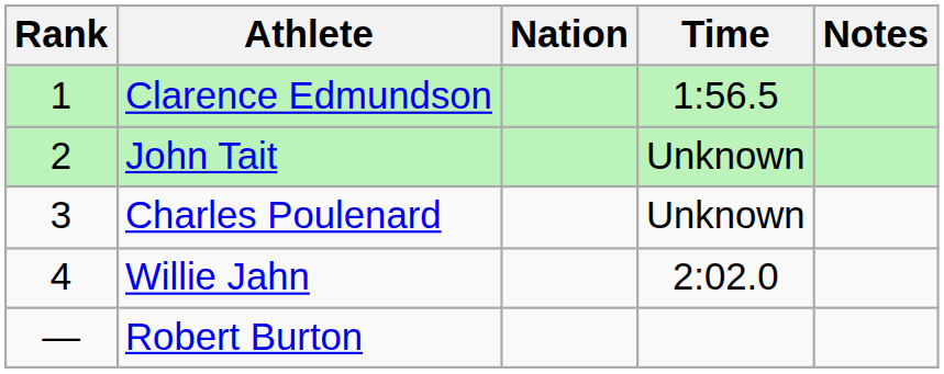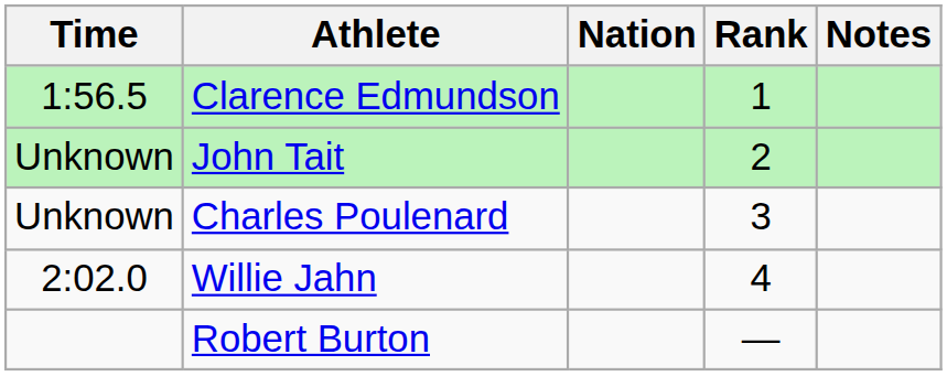 <table class="wikitable sortable" style="text-align:center">
 <tr>
-<th>Rank</th>
+<th>Time</th>
 <th>Athlete</th>
 <th>Nation</th>
-<th>Time</th>
+<th>Rank</th>
 <th>Notes</th>
 </tr>
 <tr bgcolor=bbf3bb>
-<td>1</td>
+<td>1:56.5</td>
 <td align=left><a href='#'>Clarence Edmundson</a></td>
 <td align=left></td>
-<td>1:56.5</td>
+<td>1</td>
 <td></td>
 </tr>
 <tr bgcolor=bbf3bb>
-<td>2</td>
+<td data-sort-value=2:00.0>Unknown</td>
 <td align=left><a href='#'>John Tait</a></td>
 <td align=left></td>
-<td data-sort-value=2:00.0>Unknown</td>
+<td>2</td>
 <td></td>
 </tr>
 <tr>
-<td>3</td>
+<td data-sort-value=2:01.0>Unknown</td>
 <td align=left><a href='#'>Charles Poulenard</a></td>
 <td align=left></td>
-<td data-sort-value=2:01.0>Unknown</td>
+<td>3</td>
 <td></td>
 </tr>
 <tr>
-<td>4</td>
+<td>2:02.0</td>
 <td align=left><a href='#'>Willie Jahn</a></td>
 <td align=left></td>
-<td>2:02.0</td>
+<td>4</td>
 <td></td>
 </tr>
 <tr>
-<td data-sort-value=5>—</td>
+<td></td>
 <td align=left><a href='#'>Robert Burton</a></td>
 <td align=left></td>
-<td></td>
+<td data-sort-value=5>—</td>
 <td></td>
 </tr>
 </table>
